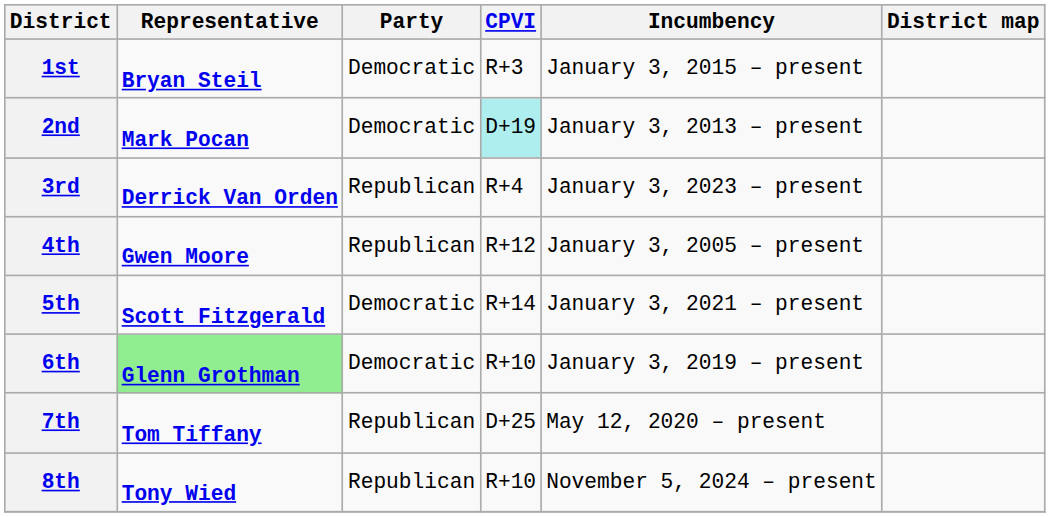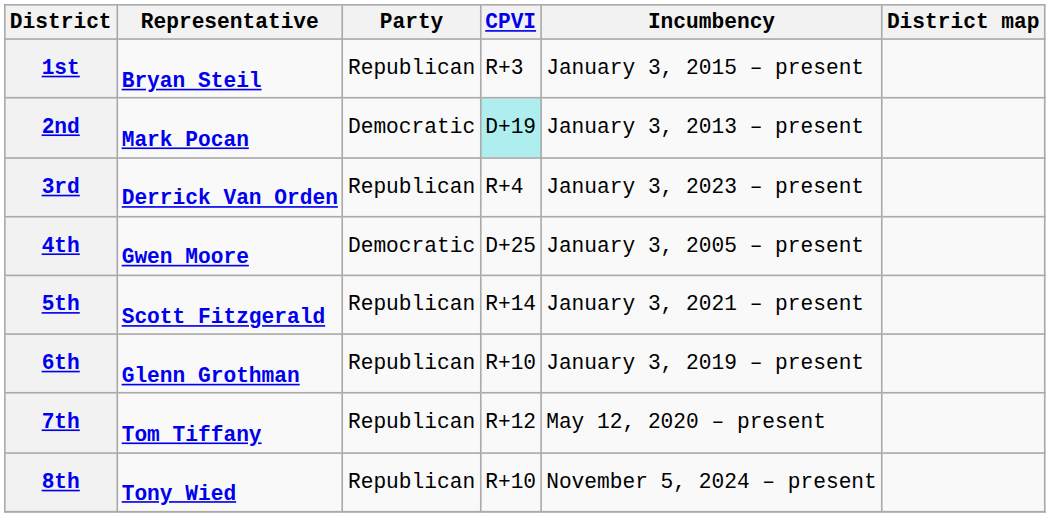 <table class=wikitable>
 <tr>
 <th>District</th>
 <th>Representative</th>
 <th>Party</th>
 <th><a href='#'>CPVI</a></th>
 <th>Incumbency</th>
 <th>District map</th>
 </tr>
 <tr>
 <th><a href='#'>1st</a></th>
 <td><br><strong><a href='#'>Bryan Steil</a></strong><br></td>
-<td>Democratic</td>
+<td>Republican</td>
 <td>R+3</td>
 <td>January 3, 2015 – present</td>
 <td></td>
 </tr>
 <tr>
 <th><a href='#'>2nd</a></th>
 <td><br><strong><a href='#'>Mark Pocan</a></strong><br></td>
 <td>Democratic</td>
 <td style="background: paleturquoise;">D+19</td>
 <td>January 3, 2013 – present</td>
 <td></td>
 </tr>
 <tr>
 <th><a href='#'>3rd</a></th>
 <td><br><strong><a href='#'>Derrick Van Orden</a></strong><br></td>
 <td>Republican</td>
 <td>R+4</td>
 <td>January 3, 2023 – present</td>
 <td></td>
 </tr>
 <tr>
 <th><a href='#'>4th</a></th>
 <td><br><strong><a href='#'>Gwen Moore</a></strong><br></td>
-<td>Republican</td>
-<td>R+12</td>
+<td>Democratic</td>
+<td>D+25</td>
 <td>January 3, 2005 – present</td>
 <td></td>
 </tr>
 <tr>
 <th><a href='#'>5th</a></th>
 <td><br><strong><a href='#'>Scott Fitzgerald</a></strong><br></td>
-<td>Democratic</td>
+<td>Republican</td>
 <td>R+14</td>
 <td>January 3, 2021 – present</td>
 <td></td>
 </tr>
 <tr>
 <th><a href='#'>6th</a></th>
-<td style="background: lightgreen;"><br><strong><a href='#'>Glenn Grothman</a></strong><br></td>
-<td>Democratic</td>
+<td><br><strong><a href='#'>Glenn Grothman</a></strong><br></td>
+<td>Republican</td>
 <td>R+10</td>
 <td>January 3, 2019 – present</td>
 <td></td>
 </tr>
 <tr>
 <th><a href='#'>7th</a></th>
 <td><br><strong><a href='#'>Tom Tiffany</a></strong><br></td>
 <td>Republican</td>
-<td>D+25</td>
+<td>R+12</td>
 <td>May 12, 2020 – present</td>
 <td></td>
 </tr>
 <tr>
 <th><a href='#'>8th</a></th>
 <td><br><strong><a href='#'>Tony Wied</a></strong><br></td>
 <td>Republican</td>
 <td>R+10</td>
 <td>November 5, 2024 – present</td>
 <td></td>
 </tr>
 <tr>
 </tr>
 </table>
